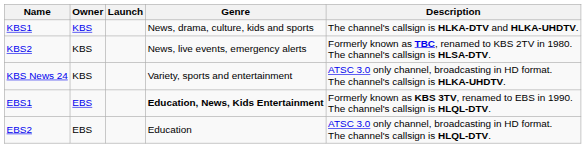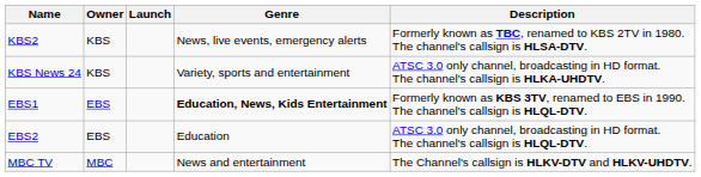 <table class="wikitable">
 <tr>
 <th>Name</th>
 <th>Owner</th>
 <th>Launch</th>
 <th>Genre</th>
 <th>Description</th>
-</tr>
-<tr>
-<td><a href='#'>KBS1</a></td>
-<td><a href='#'>KBS</a></td>
-<td></td>
-<td>News, drama, culture, kids and sports</td>
-<td>The channel's callsign is <strong>HLKA-DTV</strong> and <strong>HLKA-UHDTV</strong>.</td>
 </tr>
 <tr>
 <td><a href='#'>KBS2</a></td>
 <td>KBS</td>
 <td></td>
 <td>News, live events, emergency alerts</td>
 <td>Formerly known as <strong><a href='#'>TBC</a></strong>, renamed to KBS 2TV in 1980. <br> The channel's callsign is <strong>HLSA-DTV</strong>.</td>
 </tr>
 <tr>
 <td><a href='#'>KBS News 24</a></td>
 <td>KBS</td>
 <td></td>
 <td>Variety, sports and entertainment</td>
 <td><a href='#'>ATSC 3.0</a> only channel, broadcasting in HD format. <br> The channel's callsign is <strong>HLKA-UHDTV</strong>.</td>
 </tr>
 <tr>
 <td><a href='#'>EBS1</a></td>
 <td><a href='#'>EBS</a></td>
 <td></td>
 <td><strong>Education, News, Kids Entertainment</strong></td>
 <td>Formerly known as <strong>KBS 3TV</strong>, renamed to EBS in 1990. <br> The channel's callsign is <strong>HLQL-DTV</strong>.</td>
 </tr>
 <tr>
 <td><a href='#'>EBS2</a></td>
 <td>EBS</td>
 <td></td>
 <td>Education</td>
 <td><a href='#'>ATSC 3.0</a> only channel, broadcasting in HD format. <br> The channel's callsign is <strong>HLQL-DTV</strong>.</td>
 </tr>
+<tr>
+<td><a href='#'>MBC TV</a></td>
+<td><a href='#'>MBC</a></td>
+<td></td>
+<td>News and entertainment</td>
+<td>The Channel's callsign is <strong>HLKV-DTV</strong> and <strong>HLKV-UHDTV</strong>.</td>
+</tr>
 </table>
